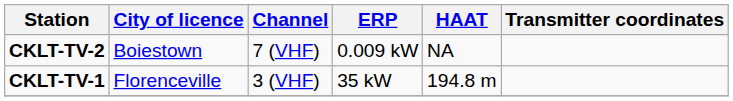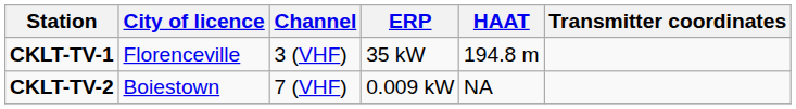 <table class="wikitable">
 <tr>
 <th>Station</th>
 <th><a href='#'>City of licence</a></th>
 <th><a href='#'>Channel</a></th>
 <th><a href='#'>ERP</a></th>
 <th><a href='#'>HAAT</a></th>
 <th>Transmitter coordinates</th>
 </tr>
 <tr style="vertical-align: top; text-align: left;">
+<td><strong>CKLT-TV-1</strong></td>
+<td><a href='#'>Florenceville</a></td>
+<td>3 (<a href='#'>VHF</a>)</td>
+<td>35 kW</td>
+<td>194.8 m</td>
+<td></td>
+</tr>
+<tr style="vertical-align: top; text-align: left;">
 <td><strong>CKLT-TV-2</strong></td>
 <td><a href='#'>Boiestown</a></td>
 <td>7 (<a href='#'>VHF</a>)</td>
 <td>0.009 kW</td>
 <td>NA</td>
 <td></td>
 </tr>
 <tr style="vertical-align: top; text-align: left;">
-<td><strong>CKLT-TV-1</strong></td>
-<td><a href='#'>Florenceville</a></td>
-<td>3 (<a href='#'>VHF</a>)</td>
-<td>35 kW</td>
-<td>194.8 m</td>
-<td></td>
-</tr>
-<tr style="vertical-align: top; text-align: left;">
 </tr>
 </table>
